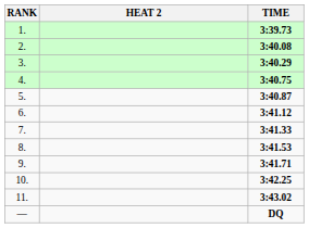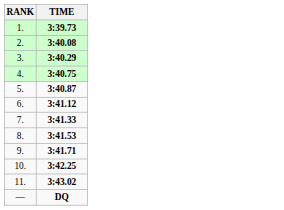 <table class="wikitable" style="border-collapse: collapse; font-size: 90%;">
 <tr>
 <th>RANK</th>
-<th style="width: 20em">HEAT 2</th>
 <th style="width: 5em">TIME</th>
 </tr>
 <tr style="background:#ccffcc;">
 <td align="center">1.</td>
-<td></td>
 <td align="center"><strong>3:39.73</strong></td>
 </tr>
 <tr style="background:#ccffcc;">
 <td align="center">2.</td>
-<td></td>
 <td align="center"><strong>3:40.08</strong></td>
 </tr>
 <tr style="background:#ccffcc;">
 <td align="center">3.</td>
-<td></td>
 <td align="center"><strong>3:40.29</strong></td>
 </tr>
 <tr style="background:#ccffcc;">
 <td align="center">4.</td>
-<td></td>
 <td align="center"><strong>3:40.75</strong></td>
 </tr>
 <tr>
 <td align="center">5.</td>
-<td></td>
 <td align="center"><strong>3:40.87</strong></td>
 </tr>
 <tr>
 <td align="center">6.</td>
-<td></td>
 <td align="center"><strong>3:41.12</strong></td>
 </tr>
 <tr>
 <td align="center">7.</td>
-<td></td>
 <td align="center"><strong>3:41.33</strong></td>
 </tr>
 <tr>
 <td align="center">8.</td>
-<td></td>
 <td align="center"><strong>3:41.53</strong></td>
 </tr>
 <tr>
 <td align="center">9.</td>
-<td></td>
 <td align="center"><strong>3:41.71</strong></td>
 </tr>
 <tr>
 <td align="center">10.</td>
-<td></td>
 <td align="center"><strong>3:42.25</strong></td>
 </tr>
 <tr>
 <td align="center">11.</td>
-<td></td>
 <td align="center"><strong>3:43.02</strong></td>
 </tr>
 <tr>
 <td align="center">—</td>
-<td></td>
 <td align="center"><strong>DQ</strong></td>
 </tr>
 </table>
